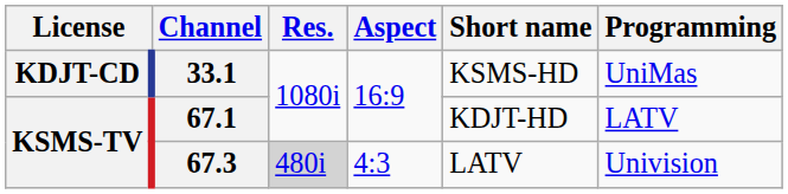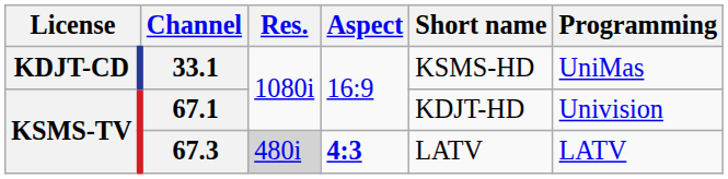 <table class="wikitable">
 <tr>
 <th>License</th>
 <th><a href='#'>Channel</a></th>
 <th><a href='#'>Res.</a></th>
 <th><a href='#'>Aspect</a></th>
 <th>Short name</th>
 <th>Programming</th>
 </tr>
 <tr>
 <th scope = "row" style="border-right: 4px solid #283995;">KDJT-CD</th>
 <th scope = "row">33.1</th>
 <td rowspan=2><a href='#'>1080i</a></td>
 <td rowspan=2><a href='#'>16:9</a></td>
 <td>KSMS-HD</td>
 <td><a href='#'>UniMas</a></td>
 </tr>
 <tr>
 <th rowspan = "2" scope = "row" style="border-right: 4px solid #d21d24;">KSMS-TV</th>
 <th scope = "row">67.1</th>
 <td>KDJT-HD</td>
-<td><a href='#'>LATV</a></td>
+<td><a href='#'>Univision</a></td>
 </tr>
 <tr>
 <th scope = "row">67.3</th>
 <td style="background: lightgrey;"><a href='#'>480i</a></td>
-<td><a href='#'>4:3</a></td>
+<td><strong><a href='#'>4:3</a></strong></td>
 <td>LATV</td>
-<td><a href='#'>Univision</a></td>
+<td><a href='#'>LATV</a></td>
 </tr>
 </table>
